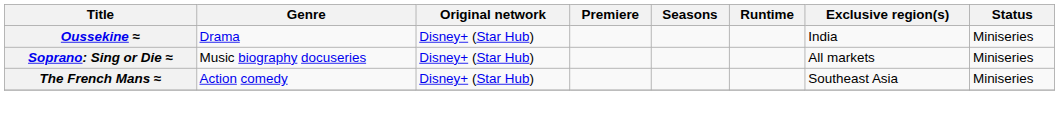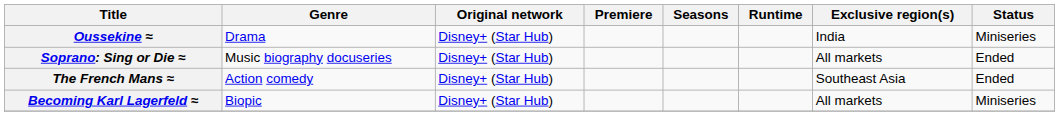 <table class="wikitable plainrowheaders sortable" style="width:99%;">
 <tr>
 <th>Title</th>
 <th>Genre</th>
 <th>Original network</th>
 <th>Premiere</th>
 <th>Seasons</th>
 <th>Runtime</th>
 <th>Exclusive region(s)</th>
 <th>Status</th>
 </tr>
 <tr>
 <th scope="row"><em><a href='#'>Oussekine</a></em> <strong>≈</strong></th>
 <td><a href='#'>Drama</a></td>
 <td><a href='#'>Disney+</a> (<a href='#'>Star Hub</a>)</td>
 <td></td>
 <td></td>
 <td></td>
 <td>India</td>
 <td>Miniseries</td>
 </tr>
 <tr>
 <th scope="row"><em><a href='#'>Soprano</a>: Sing or Die</em> <strong>≈</strong></th>
 <td>Music <a href='#'>biography</a> <a href='#'>docuseries</a></td>
 <td><a href='#'>Disney+</a> (<a href='#'>Star Hub</a>)</td>
 <td></td>
 <td></td>
 <td></td>
 <td>All markets</td>
-<td>Miniseries</td>
+<td>Ended</td>
 </tr>
 <tr>
 <th scope="row"><em>The French Mans</em> <strong>≈</strong></th>
 <td><a href='#'>Action</a> <a href='#'>comedy</a></td>
 <td><a href='#'>Disney+</a> (<a href='#'>Star Hub</a>)</td>
 <td></td>
 <td></td>
 <td></td>
 <td>Southeast Asia</td>
+<td>Ended</td>
+</tr>
+<tr>
+<th scope="row"><em><a href='#'>Becoming Karl Lagerfeld</a></em> <strong>≈</strong></th>
+<td><a href='#'>Biopic</a></td>
+<td><a href='#'>Disney+</a> (<a href='#'>Star Hub</a>)</td>
+<td></td>
+<td></td>
+<td></td>
+<td>All markets</td>
 <td>Miniseries</td>
 </tr>
 <tr>
 </tr>
 </table>
